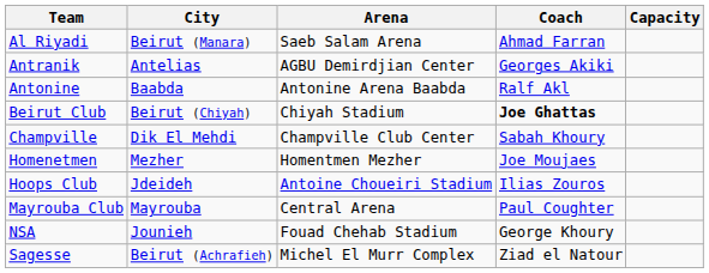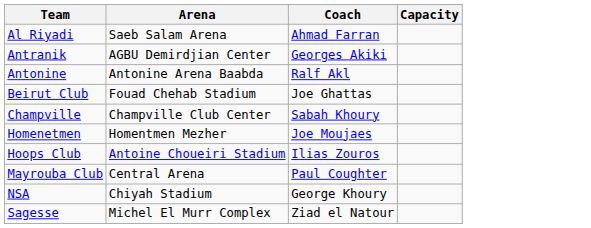 <table class="wikitable sortable">
 <tr>
 <th>Team</th>
-<th>City</th>
 <th>Arena</th>
 <th>Coach</th>
 <th>Capacity</th>
 </tr>
 <tr>
 <td><a href='#'>Al Riyadi</a></td>
-<td><a href='#'>Beirut</a> <small>(<a href='#'>Manara</a>)</small></td>
 <td>Saeb Salam Arena</td>
 <td><a href='#'>Ahmad Farran</a></td>
 <td align="center"></td>
 </tr>
 <tr>
 <td><a href='#'>Antranik</a></td>
-<td><a href='#'>Antelias</a></td>
 <td>AGBU Demirdjian Center</td>
 <td><a href='#'>Georges Akiki</a></td>
 <td align="center"></td>
 </tr>
 <tr>
 <td><a href='#'>Antonine</a></td>
-<td><a href='#'>Baabda</a></td>
 <td>Antonine Arena Baabda</td>
 <td><a href='#'>Ralf Akl</a></td>
 <td align="center"></td>
 </tr>
 <tr>
 <td><a href='#'>Beirut Club</a></td>
-<td><a href='#'>Beirut</a> <small>(<a href='#'>Chiyah</a>)</small></td>
-<td>Chiyah Stadium</td>
-<td><strong>Joe Ghattas</strong></td>
+<td>Fouad Chehab Stadium</td>
+<td>Joe Ghattas</td>
 <td align="center"></td>
 </tr>
 <tr>
 <td><a href='#'>Champville</a></td>
-<td><a href='#'>Dik El Mehdi</a></td>
 <td>Champville Club Center</td>
 <td><a href='#'>Sabah Khoury</a></td>
 <td align="center"></td>
 </tr>
 <tr>
 <td><a href='#'>Homenetmen</a></td>
-<td><a href='#'>Mezher</a></td>
 <td>Homentmen Mezher</td>
 <td><a href='#'>Joe Moujaes</a></td>
 <td align="center"></td>
 </tr>
 <tr>
 <td><a href='#'>Hoops Club</a></td>
-<td><a href='#'>Jdeideh</a></td>
 <td><a href='#'>Antoine Choueiri Stadium</a></td>
 <td><a href='#'>Ilias Zouros</a></td>
 <td align="center"></td>
 </tr>
 <tr>
 <td><a href='#'>Mayrouba Club</a></td>
-<td><a href='#'>Mayrouba</a></td>
 <td>Central Arena</td>
 <td><a href='#'>Paul Coughter</a></td>
 <td align="center"></td>
 </tr>
 <tr>
 <td><a href='#'>NSA</a></td>
-<td><a href='#'>Jounieh</a></td>
-<td>Fouad Chehab Stadium</td>
+<td>Chiyah Stadium</td>
 <td>George Khoury</td>
 <td align="center"></td>
 </tr>
 <tr>
 <td><a href='#'>Sagesse</a></td>
-<td><a href='#'>Beirut</a> <small>(<a href='#'>Achrafieh</a>)</small></td>
 <td>Michel El Murr Complex</td>
 <td>Ziad el Natour</td>
 <td align="center"></td>
 </tr>
 </table>
